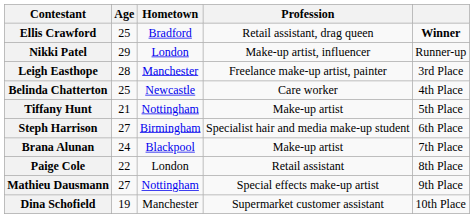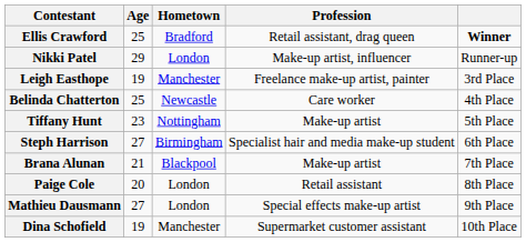 <table class="wikitable sortable" style="text-align:center;">
 <tr>
 <th scope="col">Contestant</th>
 <th scope="col">Age</th>
 <th scope="col">Hometown</th>
 <th scope="col">Profession</th>
 <th scope="col"></th>
 </tr>
 <tr>
 <th scope="row">Ellis Crawford</th>
 <td>25</td>
 <td><a href='#'>Bradford</a></td>
 <td>Retail assistant, drag queen</td>
 <td><strong>Winner</strong></td>
 </tr>
 <tr>
 <th scope="row">Nikki Patel</th>
 <td>29</td>
 <td><a href='#'>London</a></td>
 <td>Make-up artist, influencer</td>
 <td>Runner-up</td>
 </tr>
 <tr>
 <th scope="row">Leigh Easthope</th>
-<td>28</td>
+<td>19</td>
 <td><a href='#'>Manchester</a></td>
 <td>Freelance make-up artist, painter</td>
 <td>3rd Place</td>
 </tr>
 <tr>
 <th scope="row">Belinda Chatterton</th>
 <td>25</td>
 <td><a href='#'>Newcastle</a></td>
 <td>Care worker</td>
 <td>4th Place</td>
 </tr>
 <tr>
 <th scope="row">Tiffany Hunt</th>
-<td>21</td>
+<td>23</td>
 <td><a href='#'>Nottingham</a></td>
 <td>Make-up artist</td>
 <td>5th Place</td>
 </tr>
 <tr>
 <th scope="row">Steph Harrison</th>
 <td>27</td>
 <td><a href='#'>Birmingham</a></td>
 <td>Specialist hair and media make-up student</td>
 <td>6th Place</td>
 </tr>
 <tr>
 <th scope="row">Brana Alunan</th>
-<td>24</td>
+<td>21</td>
 <td><a href='#'>Blackpool</a></td>
 <td>Make-up artist</td>
 <td>7th Place</td>
 </tr>
 <tr>
 <th scope="row">Paige Cole</th>
-<td>22</td>
+<td>20</td>
 <td>London</td>
 <td>Retail assistant</td>
 <td>8th Place</td>
 </tr>
 <tr>
 <th scope="row">Mathieu Dausmann</th>
 <td>27</td>
-<td><a href='#'>Nottingham</a></td>
+<td>London</td>
 <td>Special effects make-up artist</td>
 <td>9th Place</td>
 </tr>
 <tr>
 <th scope="row">Dina Schofield</th>
 <td>19</td>
 <td>Manchester</td>
 <td>Supermarket customer assistant</td>
 <td>10th Place</td>
 </tr>
 </table>
